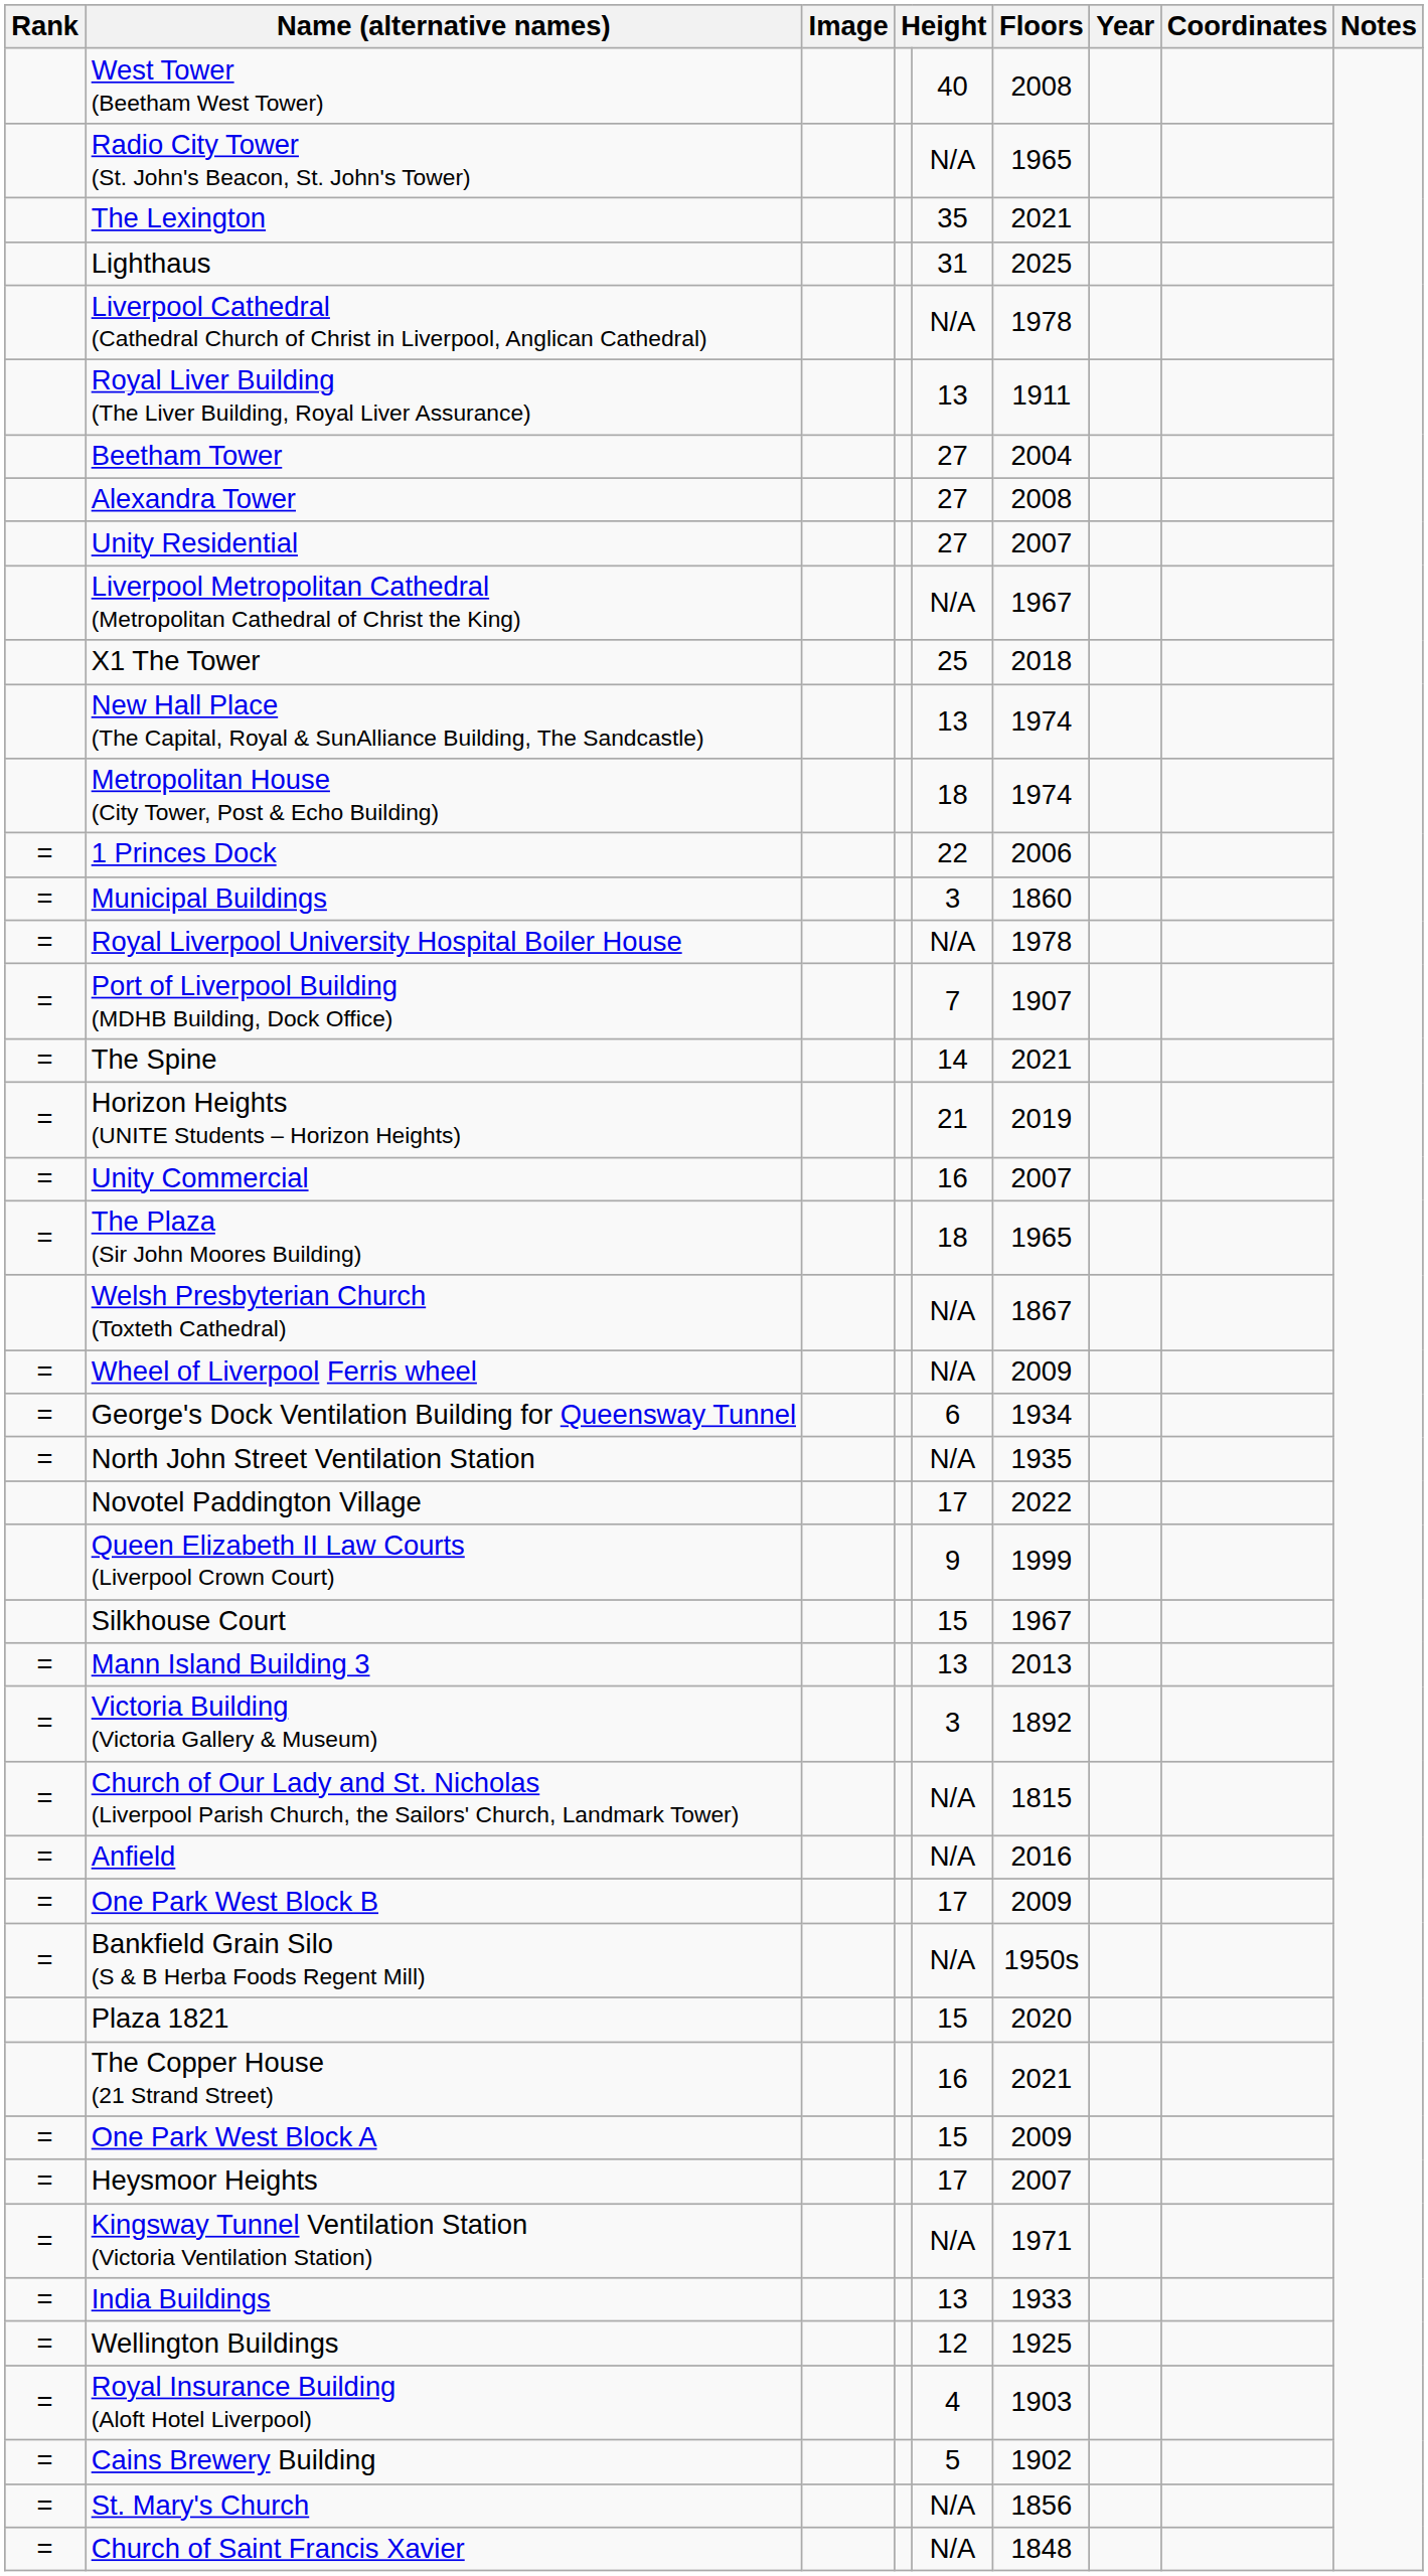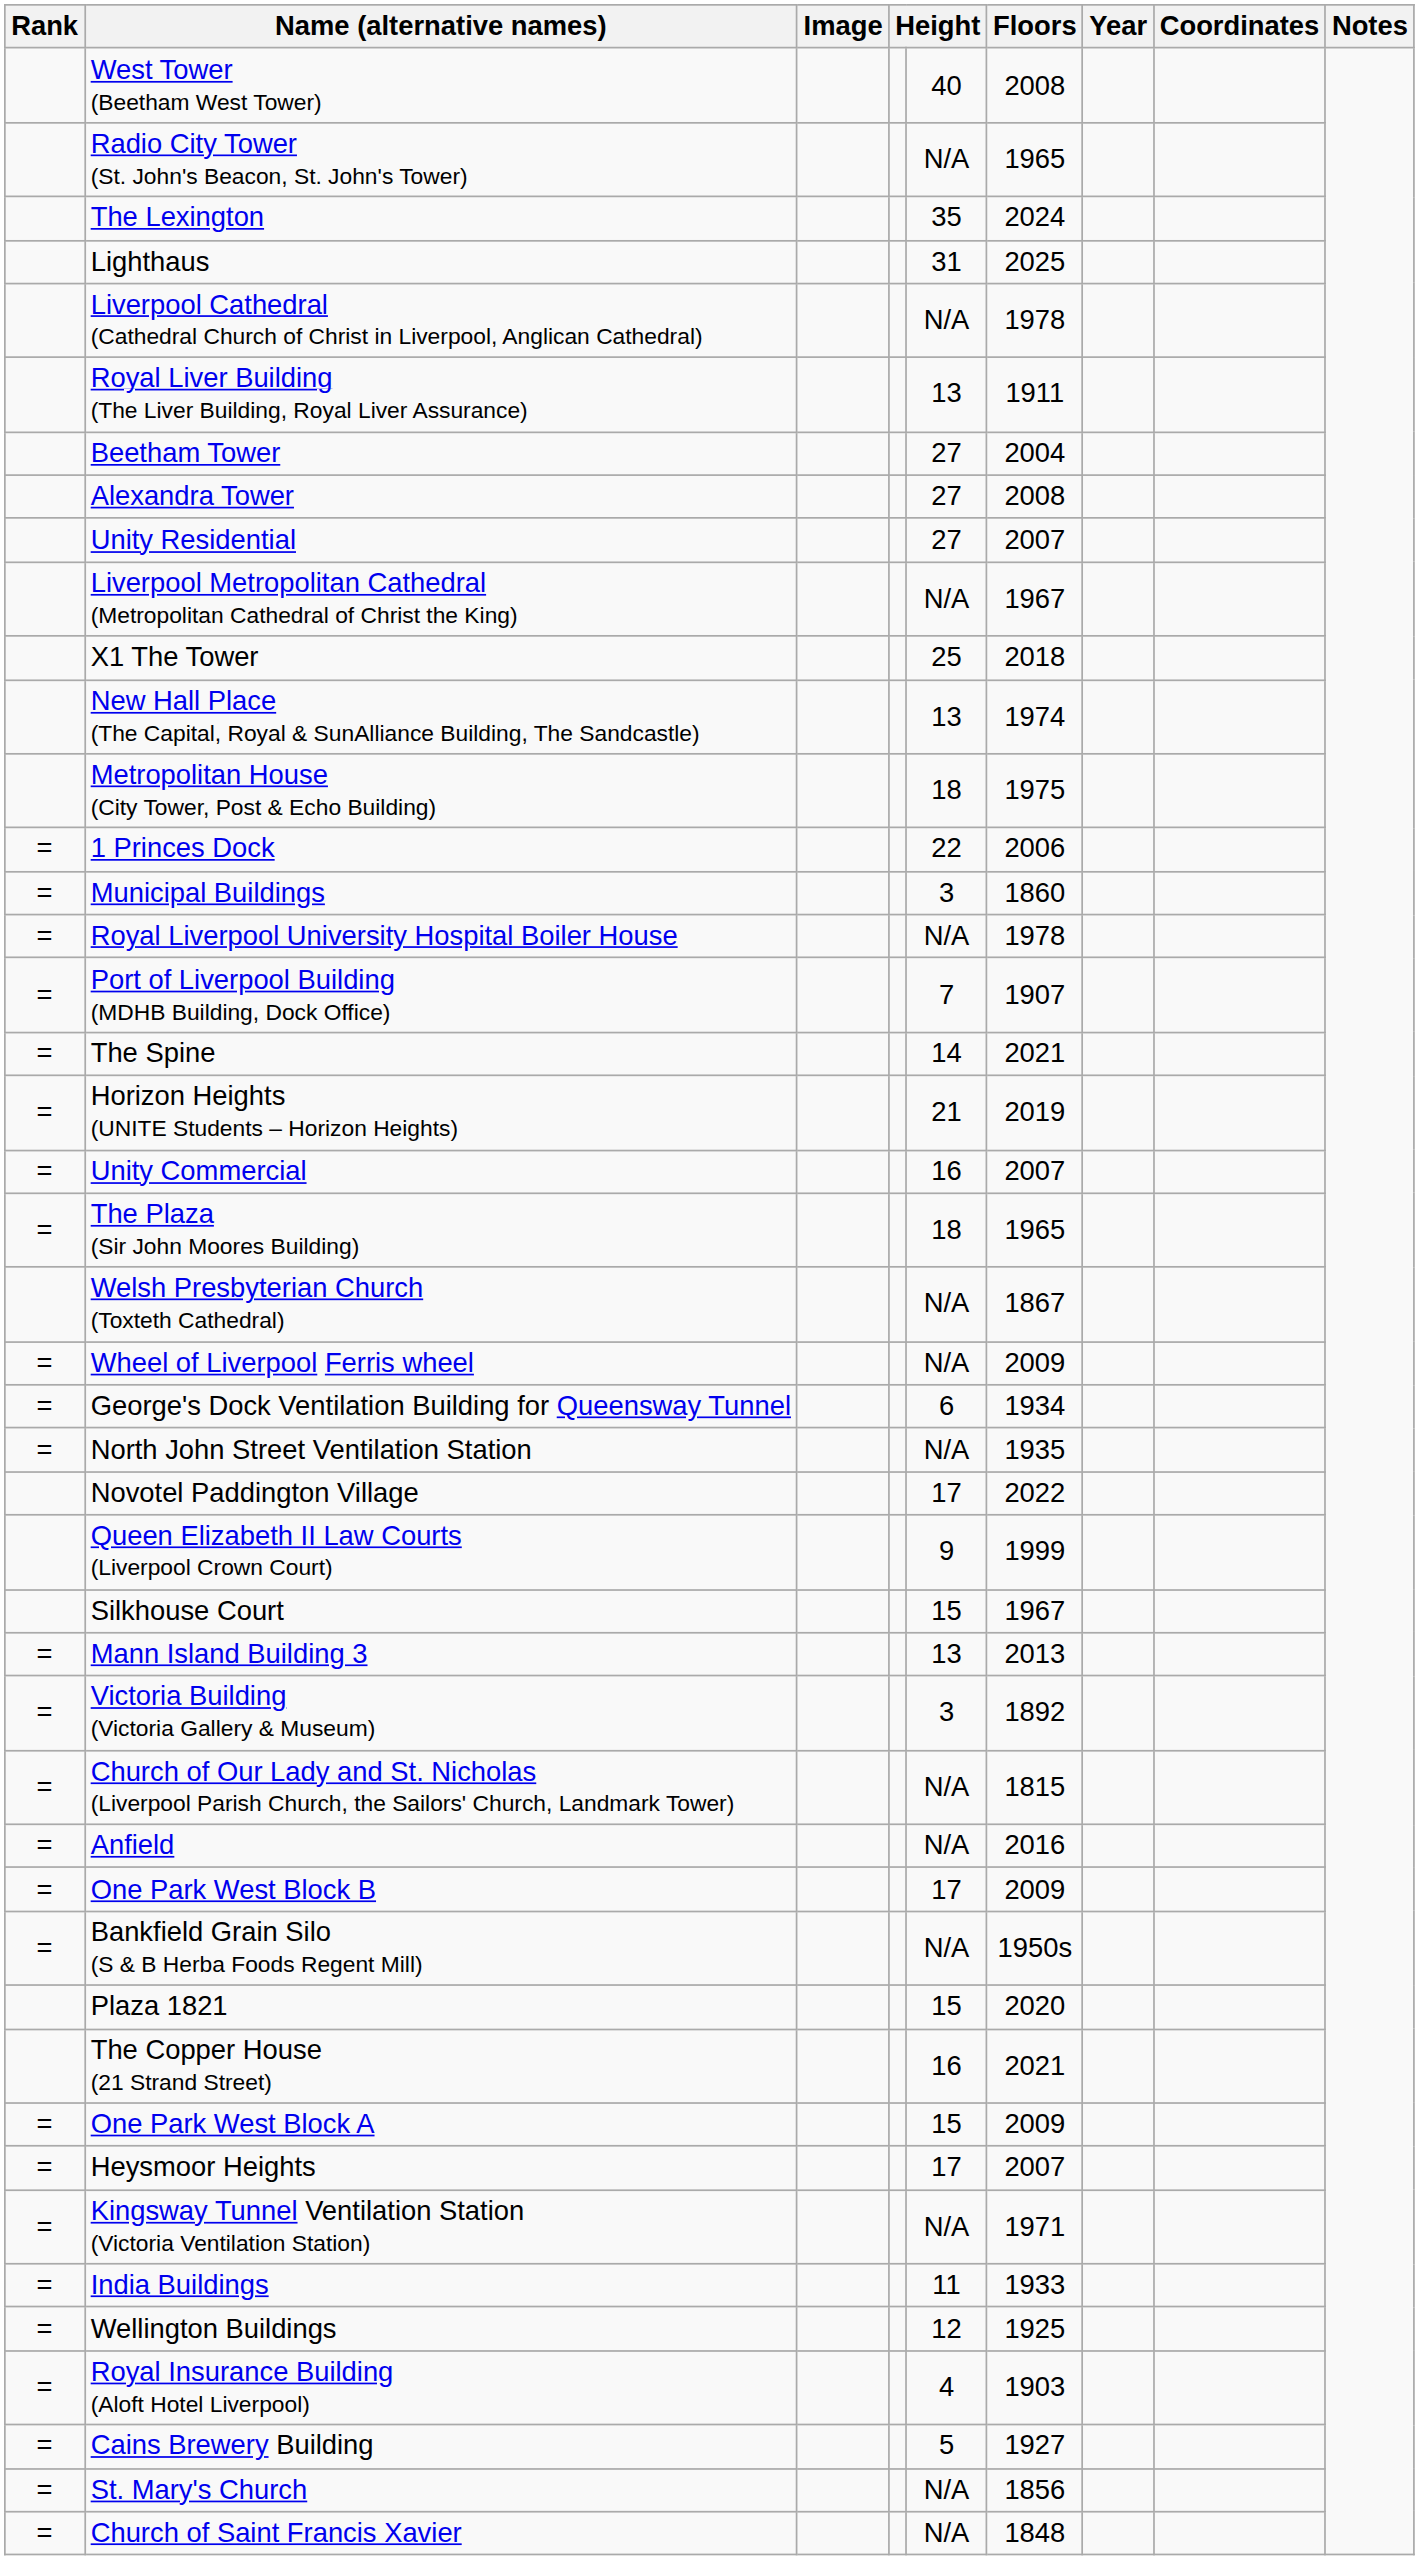 <table class="wikitable sortable">
 <tr>
 <th>Rank</th>
 <th>Name (alternative names)</th>
 <th class="unsortable">Image</th>
 <th colspan=2>Height</th>
 <th>Floors</th>
 <th>Year</th>
 <th>Coordinates</th>
 <th class="unsortable">Notes</th>
 </tr>
 <tr>
 <td align=center></td>
 <td><a href='#'>West Tower</a><br><small>(Beetham West Tower)</small></td>
 <td></td>
 <td></td>
 <td align=center>40</td>
 <td align=center>2008</td>
 <td align=center></td>
 <td align=center></td>
 </tr>
 <tr>
 <td align=center></td>
 <td><a href='#'>Radio City Tower</a><br><small>(St. John's Beacon, St. John's Tower)</small></td>
 <td></td>
 <td></td>
 <td align=center>N/A</td>
 <td align=center>1965</td>
 <td align=center></td>
 <td align=center></td>
 </tr>
 <tr>
 <td align=center></td>
 <td><a href='#'>The Lexington</a></td>
 <td></td>
 <td></td>
 <td align=center>35</td>
-<td align=center>2021</td>
+<td align=center>2024</td>
 <td align=center></td>
 <td align=center></td>
 </tr>
 <tr>
 <td align=center></td>
 <td>Lighthaus</td>
 <td></td>
 <td></td>
 <td align=center>31</td>
 <td align=center>2025</td>
 <td align=center></td>
 <td align=center></td>
 </tr>
 <tr>
 <td align=center></td>
 <td><a href='#'>Liverpool Cathedral</a><br><small>(Cathedral Church of Christ in Liverpool, Anglican Cathedral)</small></td>
 <td></td>
 <td></td>
 <td align=center>N/A</td>
 <td align=center>1978</td>
 <td align=center></td>
 <td align=center></td>
 </tr>
 <tr>
 <td align=center></td>
 <td><a href='#'>Royal Liver Building</a><br><small>(The Liver Building, Royal Liver Assurance)</small></td>
 <td></td>
 <td></td>
 <td align=center>13</td>
 <td align=center>1911</td>
 <td align=center></td>
 <td align=center></td>
 </tr>
 <tr>
 <td align=center></td>
 <td><a href='#'>Beetham Tower</a></td>
 <td></td>
 <td></td>
 <td align=center>27</td>
 <td align=center>2004</td>
 <td align=center></td>
 <td align=center></td>
 </tr>
 <tr>
 <td align=center></td>
 <td><a href='#'>Alexandra Tower</a></td>
 <td></td>
 <td></td>
 <td align="center">27</td>
 <td align="center">2008</td>
 <td align="center"></td>
 <td align="center"></td>
 </tr>
 <tr>
 <td align=center></td>
 <td><a href='#'>Unity Residential</a></td>
 <td></td>
 <td></td>
 <td align="center">27</td>
 <td align="center">2007</td>
 <td align="center"></td>
 <td align="center"></td>
 </tr>
 <tr>
 <td align=center></td>
 <td><a href='#'>Liverpool Metropolitan Cathedral</a><br><small>(Metropolitan Cathedral of Christ the King)</small></td>
 <td></td>
 <td></td>
 <td align="center">N/A</td>
 <td align="center">1967</td>
 <td align="center"></td>
 <td align="center"></td>
 </tr>
 <tr>
 <td align="center"></td>
 <td>X1 The Tower</td>
 <td></td>
 <td></td>
 <td align="center">25</td>
 <td align="center">2018</td>
 <td align="center"></td>
 <td align="center"></td>
 </tr>
 <tr>
 <td align=center></td>
 <td><a href='#'>New Hall Place</a><br><small>(The Capital, Royal & SunAlliance Building, The Sandcastle)</small></td>
 <td align=center></td>
 <td></td>
 <td align="center">13</td>
 <td align="center">1974</td>
 <td align="center"></td>
 <td align="center"></td>
 </tr>
 <tr>
 <td align=center></td>
 <td><a href='#'>Metropolitan House</a><br><small>(City Tower, Post & Echo Building)</small></td>
 <td></td>
 <td></td>
 <td align="center">18</td>
-<td align="center">1974</td>
+<td align="center">1975</td>
 <td align="center"></td>
 <td align="center"></td>
 </tr>
 <tr>
 <td align=center>=</td>
 <td><a href='#'>1 Princes Dock</a></td>
 <td></td>
 <td></td>
 <td align="center">22</td>
 <td align="center">2006</td>
 <td align="center"></td>
 <td align="center"></td>
 </tr>
 <tr>
 <td align=center>=</td>
 <td><a href='#'>Municipal Buildings</a></td>
 <td></td>
 <td></td>
 <td align="center">3</td>
 <td align="center">1860</td>
 <td align="center"></td>
 <td align="center"></td>
 </tr>
 <tr>
 <td align=center>=</td>
 <td><a href='#'>Royal Liverpool University Hospital Boiler House</a></td>
 <td></td>
 <td></td>
 <td align="center">N/A</td>
 <td align="center">1978</td>
 <td align="center"></td>
 <td align="center"></td>
 </tr>
 <tr>
 <td align=center>=</td>
 <td><a href='#'>Port of Liverpool Building</a><br><small>(MDHB Building, Dock Office)</small></td>
 <td></td>
 <td></td>
 <td align="center">7</td>
 <td align="center">1907</td>
 <td align="center"></td>
 <td align="center"></td>
 </tr>
 <tr>
 <td align=center>=</td>
 <td>The Spine</td>
 <td></td>
 <td></td>
 <td align="center">14</td>
 <td align="center">2021</td>
 <td align="center"></td>
 <td align="center"></td>
 </tr>
 <tr>
 <td align=center>=</td>
 <td>Horizon Heights<br><small>(UNITE Students – Horizon Heights)</small></td>
 <td></td>
 <td></td>
 <td align="center">21</td>
 <td align="center">2019</td>
 <td align="center"></td>
 <td align="center"></td>
 </tr>
 <tr>
 <td align=center>=</td>
 <td><a href='#'>Unity Commercial</a></td>
 <td></td>
 <td></td>
 <td align="center">16</td>
 <td align="center">2007</td>
 <td align="center"></td>
 <td align="center"></td>
 </tr>
 <tr>
 <td align=center>=</td>
 <td><a href='#'>The Plaza</a><br><small>(Sir John Moores Building)</small></td>
 <td></td>
 <td></td>
 <td align="center">18</td>
 <td align="center">1965</td>
 <td align="center"></td>
 <td align="center"></td>
 </tr>
 <tr>
 <td align=center></td>
 <td><a href='#'>Welsh Presbyterian Church</a> <br><small>(Toxteth Cathedral)</small></td>
 <td></td>
 <td></td>
 <td align="center">N/A</td>
 <td align="center">1867</td>
 <td align="center"></td>
 <td align="center"></td>
 </tr>
 <tr>
 <td align=center>=</td>
 <td><a href='#'>Wheel of Liverpool</a> <a href='#'>Ferris wheel</a></td>
 <td></td>
 <td></td>
 <td align=center>N/A</td>
 <td align=center>2009</td>
 <td align=center></td>
 <td align=center></td>
 </tr>
 <tr>
 <td align=center>=</td>
 <td>George's Dock Ventilation Building for <a href='#'>Queensway Tunnel</a></td>
 <td></td>
 <td></td>
 <td align="center">6</td>
 <td align="center">1934</td>
 <td align="center"></td>
 <td align="center"></td>
 </tr>
 <tr>
 <td align=center>=</td>
 <td>North John Street Ventilation Station</td>
 <td></td>
 <td></td>
 <td align="center">N/A</td>
 <td align=center>1935</td>
 <td align="center"></td>
 <td align="center"></td>
 </tr>
 <tr>
 <td align=center></td>
 <td>Novotel Paddington Village</td>
 <td></td>
 <td></td>
 <td align="center">17</td>
 <td align=center>2022</td>
 <td align="center"></td>
 <td align="center"></td>
 </tr>
 <tr>
 <td align=center></td>
 <td><a href='#'>Queen Elizabeth II Law Courts</a><br><small>(Liverpool Crown Court)</small></td>
 <td></td>
 <td></td>
 <td align="center">9</td>
 <td align=center>1999</td>
 <td align="center"></td>
 <td align="center"></td>
 </tr>
 <tr>
 <td align=center></td>
 <td>Silkhouse Court</td>
 <td></td>
 <td></td>
 <td align="center">15</td>
 <td align=center>1967</td>
 <td align="center"></td>
 <td align="center"></td>
 </tr>
 <tr>
 <td align=center>=</td>
 <td><a href='#'>Mann Island Building 3</a></td>
 <td></td>
 <td></td>
 <td align="center">13</td>
 <td align=center>2013</td>
 <td align="center"></td>
 <td align="center"></td>
 </tr>
 <tr>
 <td align=center>=</td>
 <td><a href='#'>Victoria Building</a> <br><small>(Victoria Gallery & Museum)</small></td>
 <td></td>
 <td></td>
 <td align="center">3</td>
 <td align="center">1892</td>
 <td align="center"></td>
 <td align="center"></td>
 </tr>
 <tr>
 <td align=center>=</td>
 <td><a href='#'>Church of Our Lady and St. Nicholas</a> <br><small>(Liverpool Parish Church, the Sailors' Church, Landmark Tower)</small></td>
 <td></td>
 <td></td>
 <td align="center">N/A</td>
 <td align="center">1815</td>
 <td align="center"></td>
 <td align="center"></td>
 </tr>
 <tr>
 <td align=center>=</td>
 <td><a href='#'>Anfield</a></td>
 <td></td>
 <td></td>
 <td align="center">N/A</td>
 <td align="center">2016</td>
 <td align="center"></td>
 <td align="center"></td>
 </tr>
 <tr>
 <td align=center>=</td>
 <td><a href='#'>One Park West Block B</a></td>
 <td></td>
 <td></td>
 <td align="center">17</td>
 <td align="center">2009</td>
 <td align="center"></td>
 <td align="center"></td>
 </tr>
 <tr>
 <td align=center>=</td>
 <td>Bankfield Grain Silo<br><small>(S & B Herba Foods Regent Mill)</small></td>
 <td></td>
 <td></td>
 <td align="center">N/A</td>
 <td align="center">1950s</td>
 <td align="center"></td>
 <td align="center"></td>
 </tr>
 <tr>
 <td align=center></td>
 <td>Plaza 1821</td>
 <td></td>
 <td></td>
 <td align="center">15</td>
 <td align="center">2020</td>
 <td align="center"></td>
 <td align="center"></td>
 </tr>
 <tr>
 <td align=center></td>
 <td>The Copper House<br><small>(21 Strand Street)</small></td>
 <td></td>
 <td></td>
 <td align="center">16</td>
 <td align="center">2021</td>
 <td align="center"></td>
 <td align="center"></td>
 </tr>
 <tr>
 <td align=center>=</td>
 <td><a href='#'>One Park West Block A</a></td>
 <td></td>
 <td></td>
 <td align="center">15</td>
 <td align="center">2009</td>
 <td align="center"></td>
 <td align="center"></td>
 </tr>
 <tr>
 <td align=center>=</td>
 <td>Heysmoor Heights</td>
 <td></td>
 <td></td>
 <td align="center">17</td>
 <td align="center">2007</td>
 <td align="center"></td>
 <td align="center"></td>
 </tr>
 <tr>
 <td align=center>=</td>
 <td><a href='#'>Kingsway Tunnel</a> Ventilation Station<br><small>(Victoria Ventilation Station)</small></td>
 <td></td>
 <td></td>
 <td align="center">N/A</td>
 <td align="center">1971</td>
 <td align="center"></td>
 <td align="center"></td>
 </tr>
 <tr>
 <td align=center>=</td>
 <td><a href='#'>India Buildings</a></td>
 <td></td>
 <td></td>
-<td align="center">13</td>
+<td align="center">11</td>
 <td align="center">1933</td>
 <td align="center"></td>
 <td align="center"></td>
 </tr>
 <tr>
 <td align=center>=</td>
 <td>Wellington Buildings</td>
 <td></td>
 <td></td>
 <td align="center">12</td>
 <td align="center">1925</td>
 <td align="center"></td>
 <td align="center"></td>
 </tr>
 <tr>
 <td align=center>=</td>
 <td><a href='#'>Royal Insurance Building</a><br><small>(Aloft Hotel Liverpool)</small></td>
 <td></td>
 <td></td>
 <td align="center">4</td>
 <td align="center">1903</td>
 <td align="center"></td>
 <td align="center"></td>
 </tr>
 <tr>
 <td align=center>=</td>
 <td><a href='#'>Cains Brewery</a> Building</td>
 <td></td>
 <td></td>
 <td align="center">5</td>
-<td align="center">1902</td>
+<td align="center">1927</td>
 <td align="center"></td>
 <td align="center"></td>
 </tr>
 <tr>
 <td align=center>=</td>
 <td><a href='#'>St. Mary's Church</a></td>
 <td></td>
 <td></td>
 <td align="center">N/A</td>
 <td align="center">1856</td>
 <td align="center"></td>
 <td align="center"></td>
 </tr>
 <tr>
 <td align=center>=</td>
 <td><a href='#'>Church of Saint Francis Xavier</a></td>
 <td></td>
 <td></td>
 <td align="center">N/A</td>
 <td align="center">1848</td>
 <td align="center"></td>
 <td align="center"></td>
 </tr>
 </table>
